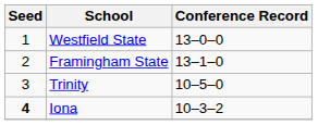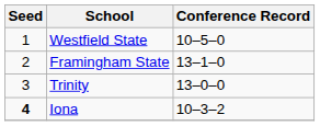 <table class="wikitable">
 <tr>
 <th>Seed</th>
 <th>School</th>
 <th>Conference Record</th>
 </tr>
 <tr>
 <td align=center>1</td>
 <td><a href='#'>Westfield State</a></td>
-<td>13–0–0</td>
+<td>10–5–0</td>
 </tr>
 <tr>
 <td align=center>2</td>
 <td><a href='#'>Framingham State</a></td>
 <td>13–1–0</td>
 </tr>
 <tr>
 <td align=center>3</td>
 <td><a href='#'>Trinity</a></td>
-<td>10–5–0</td>
+<td>13–0–0</td>
 </tr>
 <tr>
 <td align=center><strong>4</strong></td>
 <td><a href='#'>Iona</a></td>
 <td>10–3–2</td>
 </tr>
 <tr>
 </tr>
 </table>
